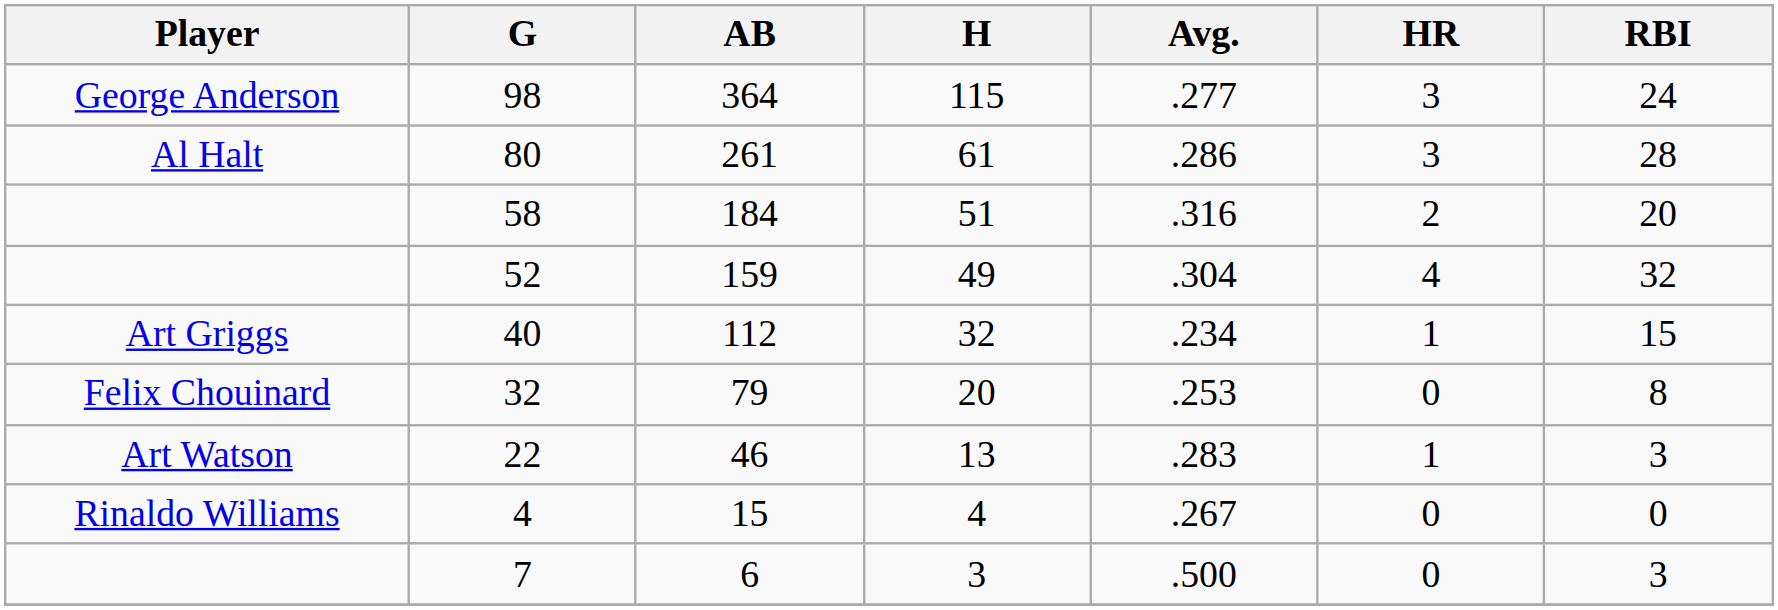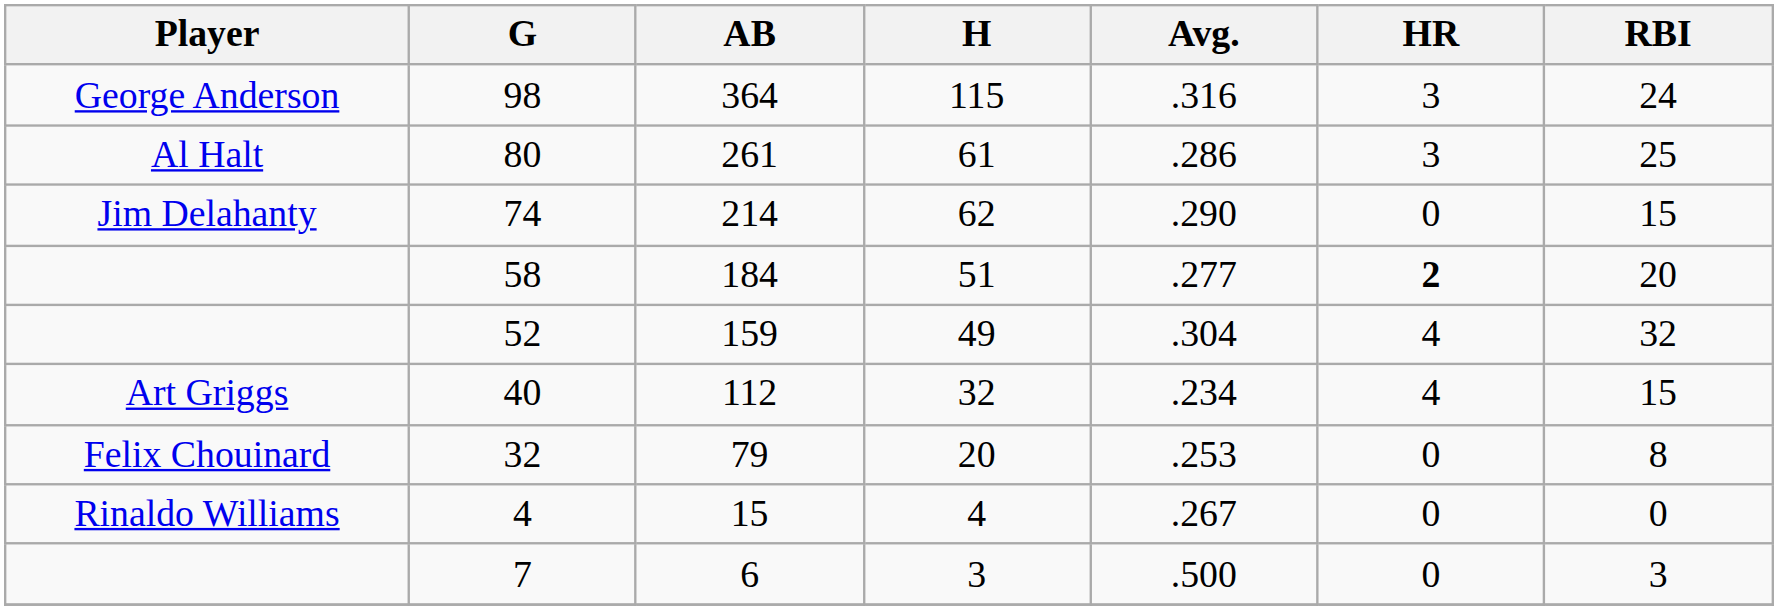 <table class="wikitable sortable">
 <tr>
 <th bgcolor="#DDDDFF" width="16%">Player</th>
 <th bgcolor="#DDDDFF" width="9%">G</th>
 <th bgcolor="#DDDDFF" width="9%">AB</th>
 <th bgcolor="#DDDDFF" width="9%">H</th>
 <th bgcolor="#DDDDFF" width="9%">Avg.</th>
 <th bgcolor="#DDDDFF" width="9%">HR</th>
 <th bgcolor="#DDDDFF" width="9%">RBI</th>
 </tr>
 <tr align="center">
 <td><a href='#'>George Anderson</a></td>
 <td>98</td>
 <td>364</td>
 <td>115</td>
-<td>.277</td>
+<td>.316</td>
 <td>3</td>
 <td>24</td>
 </tr>
 <tr align="center">
 <td><a href='#'>Al Halt</a></td>
 <td>80</td>
 <td>261</td>
 <td>61</td>
 <td>.286</td>
 <td>3</td>
-<td>28</td>
+<td>25</td>
+</tr>
+<tr align="center">
+<td><a href='#'>Jim Delahanty</a></td>
+<td>74</td>
+<td>214</td>
+<td>62</td>
+<td>.290</td>
+<td>0</td>
+<td>15</td>
 </tr>
 <tr align="center">
 <td></td>
 <td>58</td>
 <td>184</td>
 <td>51</td>
-<td>.316</td>
-<td>2</td>
+<td>.277</td>
+<td><strong>2</strong></td>
 <td>20</td>
 </tr>
 <tr align="center">
 <td></td>
 <td>52</td>
 <td>159</td>
 <td>49</td>
 <td>.304</td>
 <td>4</td>
 <td>32</td>
 </tr>
 <tr align="center">
 <td><a href='#'>Art Griggs</a></td>
 <td>40</td>
 <td>112</td>
 <td>32</td>
 <td>.234</td>
-<td>1</td>
+<td>4</td>
 <td>15</td>
 </tr>
 <tr align="center">
 <td><a href='#'>Felix Chouinard</a></td>
 <td>32</td>
 <td>79</td>
 <td>20</td>
 <td>.253</td>
 <td>0</td>
 <td>8</td>
-</tr>
-<tr align="center">
-<td><a href='#'>Art Watson</a></td>
-<td>22</td>
-<td>46</td>
-<td>13</td>
-<td>.283</td>
-<td>1</td>
-<td>3</td>
 </tr>
 <tr align="center">
 <td><a href='#'>Rinaldo Williams</a></td>
 <td>4</td>
 <td>15</td>
 <td>4</td>
 <td>.267</td>
 <td>0</td>
 <td>0</td>
 </tr>
 <tr align="center">
 <td></td>
 <td>7</td>
 <td>6</td>
 <td>3</td>
 <td>.500</td>
 <td>0</td>
 <td>3</td>
 </tr>
 <tr align="center">
 </tr>
 </table>
